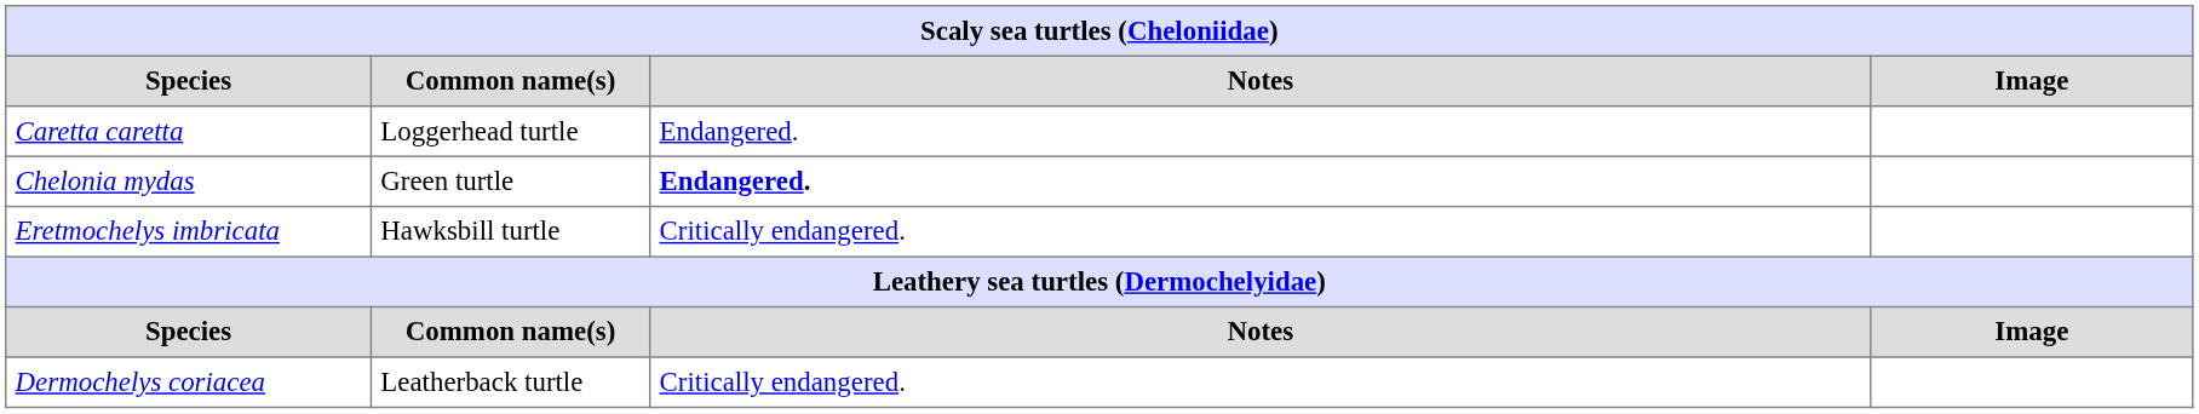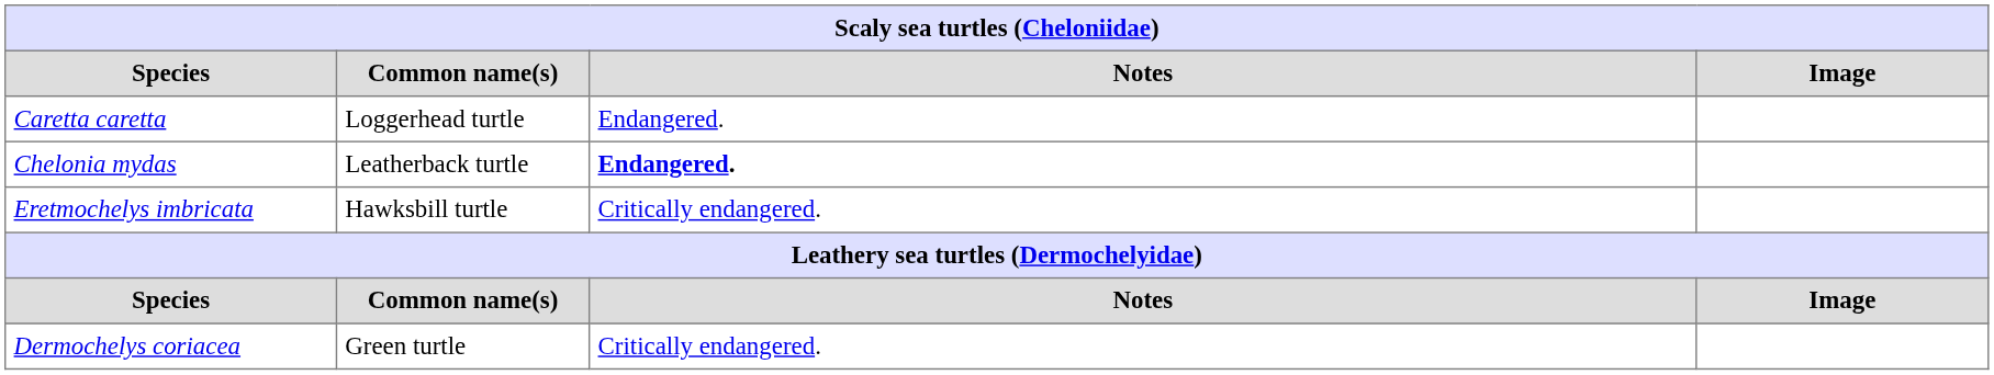 <table border=1 style="border-collapse:collapse;" cellpadding=5 width=100%>
 <tr>
 <th colspan=4 bgcolor=#DDDFFF>Scaly sea turtles (<a href='#'>Cheloniidae</a>)</th>
 </tr>
 <tr bgcolor=#DDDDDD align=center>
 <th width=200px>Species</th>
 <th width=150px>Common name(s)</th>
 <th>Notes</th>
 <th width=175px>Image</th>
 </tr>
 <tr>
 <td><em><a href='#'>Caretta caretta</a></em></td>
 <td>Loggerhead turtle</td>
 <td><a href='#'>Endangered</a>.</td>
 <td></td>
 </tr>
 <tr>
 <td><em><a href='#'>Chelonia mydas</a></em></td>
-<td>Green turtle</td>
+<td>Leatherback turtle</td>
 <td><strong><a href='#'>Endangered</a>.</strong></td>
 <td></td>
 </tr>
 <tr>
 <td><em><a href='#'>Eretmochelys imbricata</a></em></td>
 <td>Hawksbill turtle</td>
 <td><a href='#'>Critically endangered</a>.</td>
 <td></td>
 </tr>
 <tr>
 <th colspan=4 bgcolor=#DDDFFF>Leathery sea turtles (<a href='#'>Dermochelyidae</a>)</th>
 </tr>
 <tr bgcolor=#DDDDDD align=center>
 <th width=200px>Species</th>
 <th width=150px>Common name(s)</th>
 <th>Notes</th>
 <th width=175px>Image</th>
 </tr>
 <tr>
 <td><em><a href='#'>Dermochelys coriacea</a></em></td>
-<td>Leatherback turtle</td>
+<td>Green turtle</td>
 <td><a href='#'>Critically endangered</a>.</td>
 <td></td>
 </tr>
 </table>
